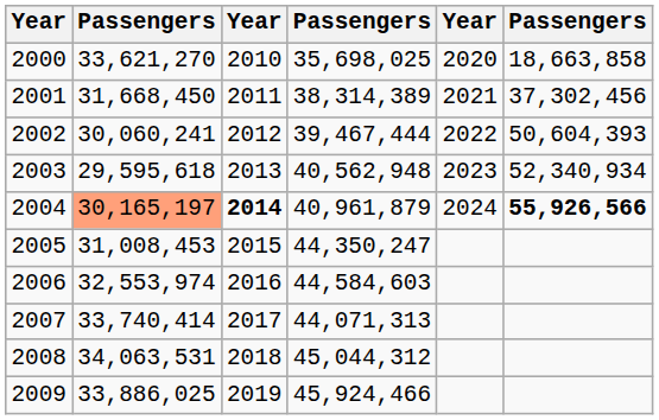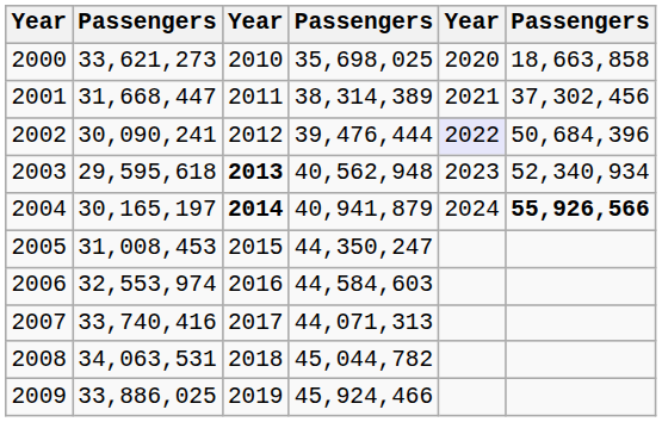 <table class="wikitable sortable" style="font-size: 95%">
 <tr>
 <th>Year</th>
 <th>Passengers</th>
 <th>Year</th>
 <th>Passengers</th>
 <th>Year</th>
 <th>Passengers</th>
 </tr>
 <tr>
 <td>2000</td>
-<td>33,621,270</td>
+<td>33,621,273</td>
 <td>2010</td>
 <td>35,698,025</td>
 <td>2020</td>
 <td>18,663,858</td>
 </tr>
 <tr>
 <td>2001</td>
-<td>31,668,450</td>
+<td>31,668,447</td>
 <td>2011</td>
 <td>38,314,389</td>
 <td>2021</td>
 <td>37,302,456</td>
 </tr>
 <tr>
 <td>2002</td>
-<td>30,060,241</td>
+<td>30,090,241</td>
 <td>2012</td>
-<td>39,467,444</td>
-<td>2022</td>
-<td>50,604,393</td>
+<td>39,476,444</td>
+<td style="background: lavender;">2022</td>
+<td>50,684,396</td>
 </tr>
 <tr>
 <td>2003</td>
 <td>29,595,618</td>
-<td>2013</td>
+<td><strong>2013</strong></td>
 <td>40,562,948</td>
 <td>2023</td>
 <td>52,340,934</td>
 </tr>
 <tr>
 <td>2004</td>
-<td style="background: lightsalmon;">30,165,197</td>
+<td>30,165,197</td>
 <td><strong>2014</strong></td>
-<td>40,961,879</td>
+<td>40,941,879</td>
 <td>2024</td>
 <td><strong>55,926,566</strong></td>
 </tr>
 <tr>
 <td>2005</td>
 <td>31,008,453</td>
 <td>2015</td>
 <td>44,350,247</td>
 <td></td>
 <td></td>
 </tr>
 <tr>
 <td>2006</td>
 <td>32,553,974</td>
 <td>2016</td>
 <td>44,584,603</td>
 <td></td>
 <td></td>
 </tr>
 <tr>
 <td>2007</td>
-<td>33,740,414</td>
+<td>33,740,416</td>
 <td>2017</td>
 <td>44,071,313</td>
 <td></td>
 <td></td>
 </tr>
 <tr>
 <td>2008</td>
 <td>34,063,531</td>
 <td>2018</td>
-<td>45,044,312</td>
+<td>45,044,782</td>
 <td></td>
 <td></td>
 </tr>
 <tr>
 <td>2009</td>
 <td>33,886,025</td>
 <td>2019</td>
 <td>45,924,466</td>
 <td></td>
 <td></td>
 </tr>
 </table>
